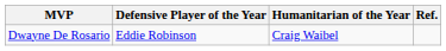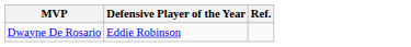 <table class="wikitable">
 <tr>
 <th>MVP</th>
 <th>Defensive Player of the Year</th>
-<th><strong>Humanitarian of the Year</strong></th>
 <th>Ref.</th>
 </tr>
 <tr>
 <td> <a href='#'>Dwayne De Rosario</a></td>
 <td> <a href='#'>Eddie Robinson</a></td>
-<td> <a href='#'>Craig Waibel</a></td>
 <td></td>
 </tr>
 </table>
